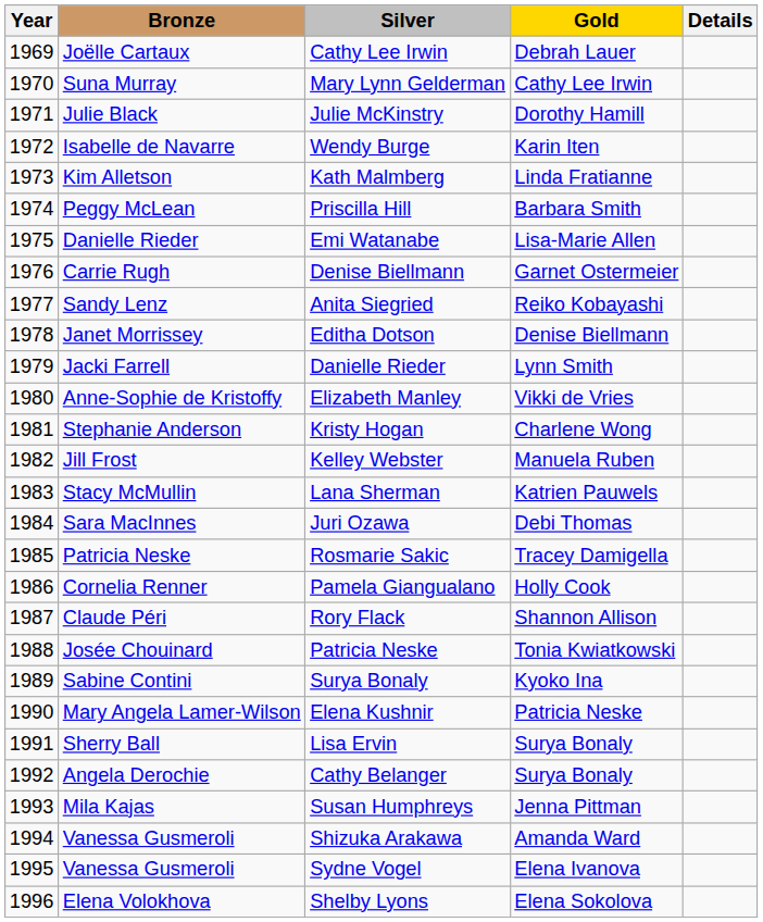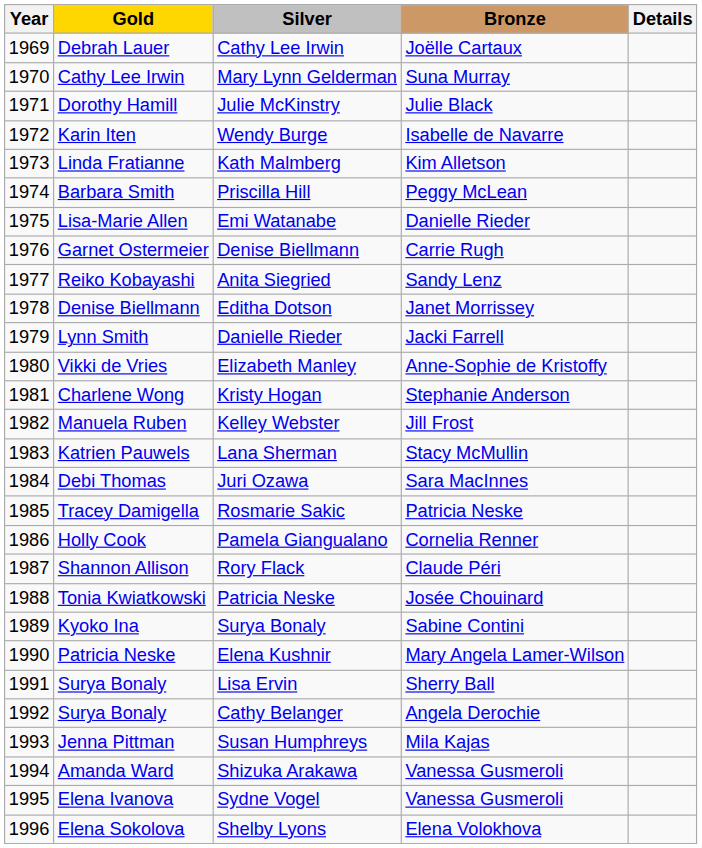 <table class="wikitable">
 <tr>
 <th>Year</th>
+<td align="center" bgcolor="gold"><strong>Gold</strong></td>
+<td align="center" bgcolor="silver"><strong>Silver</strong></td>
 <td align="center" bgcolor="cc9966"><strong>Bronze</strong></td>
-<td align="center" bgcolor="silver"><strong>Silver</strong></td>
-<td align="center" bgcolor="gold"><strong>Gold</strong></td>
 <th>Details</th>
 </tr>
 <tr>
 <td>1969</td>
+<td> <a href='#'>Debrah Lauer</a></td>
+<td> <a href='#'>Cathy Lee Irwin</a></td>
 <td> <a href='#'>Joëlle Cartaux</a></td>
-<td> <a href='#'>Cathy Lee Irwin</a></td>
-<td> <a href='#'>Debrah Lauer</a></td>
 <td></td>
 </tr>
 <tr>
 <td>1970</td>
+<td> <a href='#'>Cathy Lee Irwin</a></td>
+<td> <a href='#'>Mary Lynn Gelderman</a></td>
 <td> <a href='#'>Suna Murray</a></td>
-<td> <a href='#'>Mary Lynn Gelderman</a></td>
-<td> <a href='#'>Cathy Lee Irwin</a></td>
 <td></td>
 </tr>
 <tr>
 <td>1971</td>
+<td> <a href='#'>Dorothy Hamill</a></td>
+<td> <a href='#'>Julie McKinstry</a></td>
 <td> <a href='#'>Julie Black</a></td>
-<td> <a href='#'>Julie McKinstry</a></td>
-<td> <a href='#'>Dorothy Hamill</a></td>
 <td></td>
 </tr>
 <tr>
 <td>1972</td>
+<td> <a href='#'>Karin Iten</a></td>
+<td> <a href='#'>Wendy Burge</a></td>
 <td> <a href='#'>Isabelle de Navarre</a></td>
-<td> <a href='#'>Wendy Burge</a></td>
-<td> <a href='#'>Karin Iten</a></td>
 <td></td>
 </tr>
 <tr>
 <td>1973</td>
+<td> <a href='#'>Linda Fratianne</a></td>
+<td> <a href='#'>Kath Malmberg</a></td>
 <td> <a href='#'>Kim Alletson</a></td>
-<td> <a href='#'>Kath Malmberg</a></td>
-<td> <a href='#'>Linda Fratianne</a></td>
 <td></td>
 </tr>
 <tr>
 <td>1974</td>
+<td> <a href='#'>Barbara Smith</a></td>
+<td> <a href='#'>Priscilla Hill</a></td>
 <td> <a href='#'>Peggy McLean</a></td>
-<td> <a href='#'>Priscilla Hill</a></td>
-<td> <a href='#'>Barbara Smith</a></td>
 <td></td>
 </tr>
 <tr>
 <td>1975</td>
+<td> <a href='#'>Lisa-Marie Allen</a></td>
+<td> <a href='#'>Emi Watanabe</a></td>
 <td> <a href='#'>Danielle Rieder</a></td>
-<td> <a href='#'>Emi Watanabe</a></td>
-<td> <a href='#'>Lisa-Marie Allen</a></td>
 <td></td>
 </tr>
 <tr>
 <td>1976</td>
+<td> <a href='#'>Garnet Ostermeier</a></td>
+<td> <a href='#'>Denise Biellmann</a></td>
 <td> <a href='#'>Carrie Rugh</a></td>
-<td> <a href='#'>Denise Biellmann</a></td>
-<td> <a href='#'>Garnet Ostermeier</a></td>
 <td></td>
 </tr>
 <tr>
 <td>1977</td>
+<td> <a href='#'>Reiko Kobayashi</a></td>
+<td> <a href='#'>Anita Siegried</a></td>
 <td> <a href='#'>Sandy Lenz</a></td>
-<td> <a href='#'>Anita Siegried</a></td>
-<td> <a href='#'>Reiko Kobayashi</a></td>
 <td></td>
 </tr>
 <tr>
 <td>1978</td>
+<td> <a href='#'>Denise Biellmann</a></td>
+<td> <a href='#'>Editha Dotson</a></td>
 <td> <a href='#'>Janet Morrissey</a></td>
-<td> <a href='#'>Editha Dotson</a></td>
-<td> <a href='#'>Denise Biellmann</a></td>
 <td></td>
 </tr>
 <tr>
 <td>1979</td>
+<td> <a href='#'>Lynn Smith</a></td>
+<td> <a href='#'>Danielle Rieder</a></td>
 <td> <a href='#'>Jacki Farrell</a></td>
-<td> <a href='#'>Danielle Rieder</a></td>
-<td> <a href='#'>Lynn Smith</a></td>
 <td></td>
 </tr>
 <tr>
 <td>1980</td>
+<td> <a href='#'>Vikki de Vries</a></td>
+<td> <a href='#'>Elizabeth Manley</a></td>
 <td> <a href='#'>Anne-Sophie de Kristoffy</a></td>
-<td> <a href='#'>Elizabeth Manley</a></td>
-<td> <a href='#'>Vikki de Vries</a></td>
 <td></td>
 </tr>
 <tr>
 <td>1981</td>
+<td> <a href='#'>Charlene Wong</a></td>
+<td> <a href='#'>Kristy Hogan</a></td>
 <td> <a href='#'>Stephanie Anderson</a></td>
-<td> <a href='#'>Kristy Hogan</a></td>
-<td> <a href='#'>Charlene Wong</a></td>
 <td></td>
 </tr>
 <tr>
 <td>1982</td>
+<td> <a href='#'>Manuela Ruben</a></td>
+<td> <a href='#'>Kelley Webster</a></td>
 <td> <a href='#'>Jill Frost</a></td>
-<td> <a href='#'>Kelley Webster</a></td>
-<td> <a href='#'>Manuela Ruben</a></td>
 <td></td>
 </tr>
 <tr>
 <td>1983</td>
+<td> <a href='#'>Katrien Pauwels</a></td>
+<td> <a href='#'>Lana Sherman</a></td>
 <td> <a href='#'>Stacy McMullin</a></td>
-<td> <a href='#'>Lana Sherman</a></td>
-<td> <a href='#'>Katrien Pauwels</a></td>
 <td></td>
 </tr>
 <tr>
 <td>1984</td>
+<td> <a href='#'>Debi Thomas</a></td>
+<td> <a href='#'>Juri Ozawa</a></td>
 <td> <a href='#'>Sara MacInnes</a></td>
-<td> <a href='#'>Juri Ozawa</a></td>
-<td> <a href='#'>Debi Thomas</a></td>
 <td></td>
 </tr>
 <tr>
 <td>1985</td>
+<td> <a href='#'>Tracey Damigella</a></td>
+<td> <a href='#'>Rosmarie Sakic</a></td>
 <td> <a href='#'>Patricia Neske</a></td>
-<td> <a href='#'>Rosmarie Sakic</a></td>
-<td> <a href='#'>Tracey Damigella</a></td>
 <td></td>
 </tr>
 <tr>
 <td>1986</td>
+<td> <a href='#'>Holly Cook</a></td>
+<td> <a href='#'>Pamela Giangualano</a></td>
 <td> <a href='#'>Cornelia Renner</a></td>
-<td> <a href='#'>Pamela Giangualano</a></td>
-<td> <a href='#'>Holly Cook</a></td>
 <td></td>
 </tr>
 <tr>
 <td>1987</td>
+<td> <a href='#'>Shannon Allison</a></td>
+<td> <a href='#'>Rory Flack</a></td>
 <td> <a href='#'>Claude Péri</a></td>
-<td> <a href='#'>Rory Flack</a></td>
-<td> <a href='#'>Shannon Allison</a></td>
 <td></td>
 </tr>
 <tr>
 <td>1988</td>
+<td> <a href='#'>Tonia Kwiatkowski</a></td>
+<td> <a href='#'>Patricia Neske</a></td>
 <td> <a href='#'>Josée Chouinard</a></td>
-<td> <a href='#'>Patricia Neske</a></td>
-<td> <a href='#'>Tonia Kwiatkowski</a></td>
 <td></td>
 </tr>
 <tr>
 <td>1989</td>
+<td> <a href='#'>Kyoko Ina</a></td>
+<td> <a href='#'>Surya Bonaly</a></td>
 <td> <a href='#'>Sabine Contini</a></td>
-<td> <a href='#'>Surya Bonaly</a></td>
-<td> <a href='#'>Kyoko Ina</a></td>
 <td></td>
 </tr>
 <tr>
 <td>1990</td>
+<td> <a href='#'>Patricia Neske</a></td>
+<td> <a href='#'>Elena Kushnir</a></td>
 <td> <a href='#'>Mary Angela Lamer-Wilson</a></td>
-<td> <a href='#'>Elena Kushnir</a></td>
-<td> <a href='#'>Patricia Neske</a></td>
 <td></td>
 </tr>
 <tr>
 <td>1991</td>
+<td> <a href='#'>Surya Bonaly</a></td>
+<td> <a href='#'>Lisa Ervin</a></td>
 <td> <a href='#'>Sherry Ball</a></td>
-<td> <a href='#'>Lisa Ervin</a></td>
-<td> <a href='#'>Surya Bonaly</a></td>
 <td></td>
 </tr>
 <tr>
 <td>1992</td>
+<td> <a href='#'>Surya Bonaly</a></td>
+<td> <a href='#'>Cathy Belanger</a></td>
 <td> <a href='#'>Angela Derochie</a></td>
-<td> <a href='#'>Cathy Belanger</a></td>
-<td> <a href='#'>Surya Bonaly</a></td>
 <td></td>
 </tr>
 <tr>
 <td>1993</td>
+<td> <a href='#'>Jenna Pittman</a></td>
+<td> <a href='#'>Susan Humphreys</a></td>
 <td> <a href='#'>Mila Kajas</a></td>
-<td> <a href='#'>Susan Humphreys</a></td>
-<td> <a href='#'>Jenna Pittman</a></td>
 <td></td>
 </tr>
 <tr>
 <td>1994</td>
+<td> <a href='#'>Amanda Ward</a></td>
+<td> <a href='#'>Shizuka Arakawa</a></td>
 <td> <a href='#'>Vanessa Gusmeroli</a></td>
-<td> <a href='#'>Shizuka Arakawa</a></td>
-<td> <a href='#'>Amanda Ward</a></td>
 <td></td>
 </tr>
 <tr>
 <td>1995</td>
+<td> <a href='#'>Elena Ivanova</a></td>
+<td> <a href='#'>Sydne Vogel</a></td>
 <td> <a href='#'>Vanessa Gusmeroli</a></td>
-<td> <a href='#'>Sydne Vogel</a></td>
-<td> <a href='#'>Elena Ivanova</a></td>
 <td></td>
 </tr>
 <tr>
 <td>1996</td>
+<td> <a href='#'>Elena Sokolova</a></td>
+<td> <a href='#'>Shelby Lyons</a></td>
 <td> <a href='#'>Elena Volokhova</a></td>
-<td> <a href='#'>Shelby Lyons</a></td>
-<td> <a href='#'>Elena Sokolova</a></td>
 <td></td>
 </tr>
 </table>
